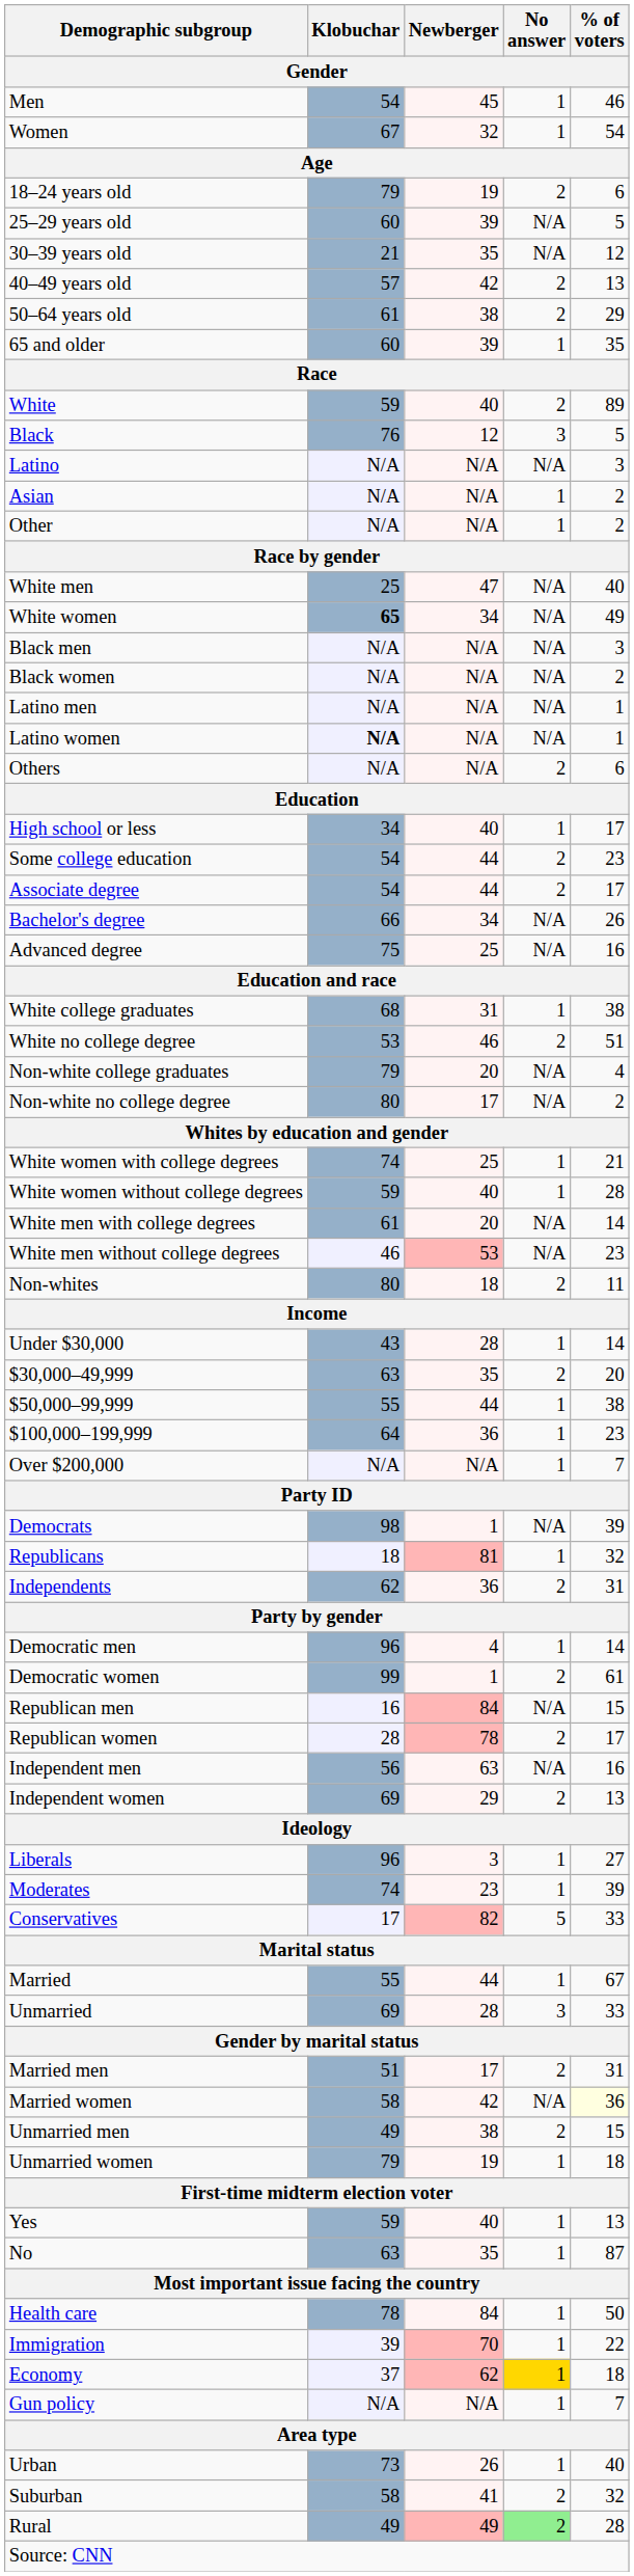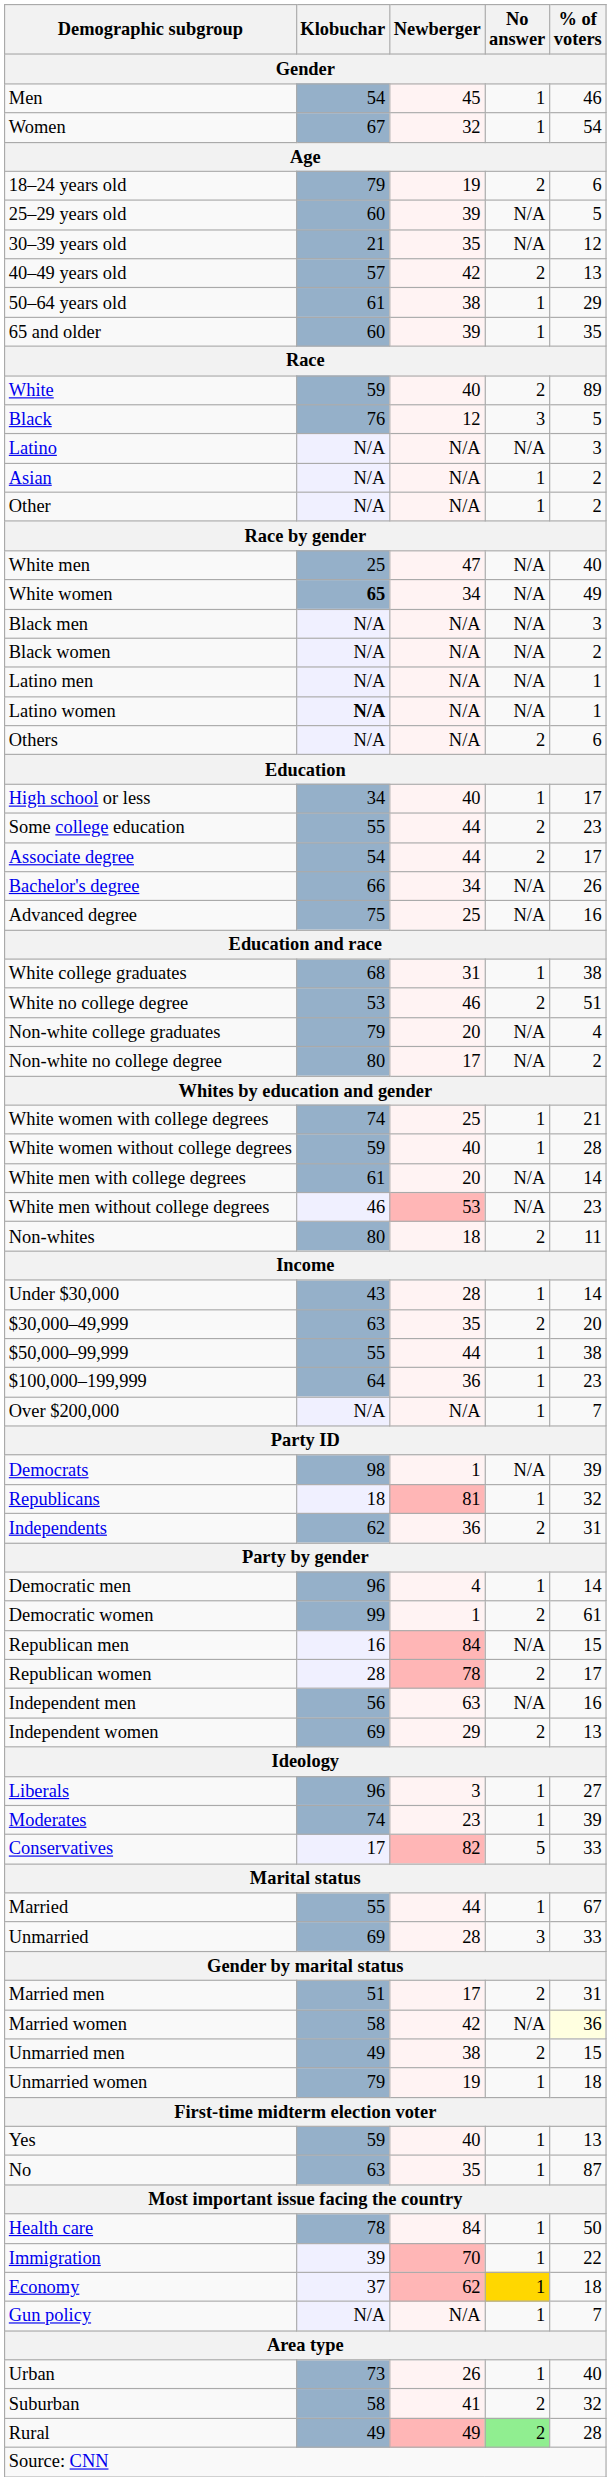 <table class="wikitable">
 <tr>
 <th>Demographic subgroup</th>
 <th>Klobuchar</th>
 <th>Newberger</th>
 <th>No<br>answer</th>
 <th>% of<br>voters</th>
 </tr>
 <tr>
 <th colspan="5">Gender</th>
 </tr>
 <tr>
 <td>Men</td>
 <td style="text-align:right; background:#95b0c9;">54</td>
 <td style="text-align:right; background:#fff3f3;">45</td>
 <td style="text-align:right;">1</td>
 <td style="text-align:right;">46</td>
 </tr>
 <tr>
 <td>Women</td>
 <td style="text-align:right; background:#95b0c9;">67</td>
 <td style="text-align:right; background:#fff3f3;">32</td>
 <td style="text-align:right;">1</td>
 <td style="text-align:right;">54</td>
 </tr>
 <tr>
 <th colspan="5">Age</th>
 </tr>
 <tr>
 <td>18–24 years old</td>
 <td style="text-align:right; background:#95b0c9;">79</td>
 <td style="text-align:right; background:#fff3f3;">19</td>
 <td style="text-align:right;">2</td>
 <td style="text-align:right;">6</td>
 </tr>
 <tr>
 <td>25–29 years old</td>
 <td style="text-align:right; background:#95b0c9;">60</td>
 <td style="text-align:right; background:#fff3f3;">39</td>
 <td style="text-align:right;">N/A</td>
 <td style="text-align:right;">5</td>
 </tr>
 <tr>
 <td>30–39 years old</td>
 <td style="text-align:right; background:#95b0c9;">21</td>
 <td style="text-align:right; background:#fff3f3;">35</td>
 <td style="text-align:right;">N/A</td>
 <td style="text-align:right;">12</td>
 </tr>
 <tr>
 <td>40–49 years old</td>
 <td style="text-align:right; background:#95b0c9;">57</td>
 <td style="text-align:right; background:#fff3f3;">42</td>
 <td style="text-align:right;">2</td>
 <td style="text-align:right;">13</td>
 </tr>
 <tr>
 <td>50–64 years old</td>
 <td style="text-align:right; background:#95b0c9;">61</td>
 <td style="text-align:right; background:#fff3f3;">38</td>
-<td style="text-align:right;">2</td>
+<td style="text-align:right;">1</td>
 <td style="text-align:right;">29</td>
 </tr>
 <tr>
 <td>65 and older</td>
 <td style="text-align:right; background:#95b0c9;">60</td>
 <td style="text-align:right; background:#fff3f3;">39</td>
 <td style="text-align:right;">1</td>
 <td style="text-align:right;">35</td>
 </tr>
 <tr>
 <th colspan="5">Race</th>
 </tr>
 <tr>
 <td><a href='#'>White</a></td>
 <td style="text-align:right; background:#95b0c9;">59</td>
 <td style="text-align:right; background:#fff3f3;">40</td>
 <td style="text-align:right;">2</td>
 <td style="text-align:right;">89</td>
 </tr>
 <tr>
 <td><a href='#'>Black</a></td>
 <td style="text-align:right; background:#95b0c9;">76</td>
 <td style="text-align:right; background:#fff3f3;">12</td>
 <td style="text-align:right;">3</td>
 <td style="text-align:right;">5</td>
 </tr>
 <tr>
 <td><a href='#'>Latino</a></td>
 <td style="text-align:right; background:#f0f0ff;">N/A</td>
 <td style="text-align:right; background:#fff3f3;">N/A</td>
 <td style="text-align:right;">N/A</td>
 <td style="text-align:right;">3</td>
 </tr>
 <tr>
 <td><a href='#'>Asian</a></td>
 <td style="text-align:right; background:#f0f0ff;">N/A</td>
 <td style="text-align:right; background:#fff3f3;">N/A</td>
 <td style="text-align:right;">1</td>
 <td style="text-align:right;">2</td>
 </tr>
 <tr>
 <td>Other</td>
 <td style="text-align:right; background:#f0f0ff;">N/A</td>
 <td style="text-align:right; background:#fff3f3;">N/A</td>
 <td style="text-align:right;">1</td>
 <td style="text-align:right;">2</td>
 </tr>
 <tr>
 <th colspan="5">Race by gender</th>
 </tr>
 <tr>
 <td>White men</td>
 <td style="text-align:right; background:#95b0c9;">25</td>
 <td style="text-align:right; background:#fff3f3;">47</td>
 <td style="text-align:right;">N/A</td>
 <td style="text-align:right;">40</td>
 </tr>
 <tr>
 <td>White women</td>
 <td style="text-align:right; background:#95b0c9;"><strong>65</strong></td>
 <td style="text-align:right; background:#fff3f3;">34</td>
 <td style="text-align:right;">N/A</td>
 <td style="text-align:right;">49</td>
 </tr>
 <tr>
 <td>Black men</td>
 <td style="text-align:right; background:#f0f0ff;">N/A</td>
 <td style="text-align:right; background:#fff3f3;">N/A</td>
 <td style="text-align:right;">N/A</td>
 <td style="text-align:right;">3</td>
 </tr>
 <tr>
 <td>Black women</td>
 <td style="text-align:right; background:#f0f0ff;">N/A</td>
 <td style="text-align:right; background:#fff3f3;">N/A</td>
 <td style="text-align:right;">N/A</td>
 <td style="text-align:right;">2</td>
 </tr>
 <tr>
 <td>Latino men</td>
 <td style="text-align:right; background:#f0f0ff;">N/A</td>
 <td style="text-align:right; background:#fff3f3;">N/A</td>
 <td style="text-align:right;">N/A</td>
 <td style="text-align:right;">1</td>
 </tr>
 <tr>
 <td>Latino women</td>
 <td style="text-align:right; background:#f0f0ff;"><strong>N/A</strong></td>
 <td style="text-align:right; background:#fff3f3;">N/A</td>
 <td style="text-align:right;">N/A</td>
 <td style="text-align:right;">1</td>
 </tr>
 <tr>
 <td>Others</td>
 <td style="text-align:right; background:#f0f0ff;">N/A</td>
 <td style="text-align:right; background:#fff3f3;">N/A</td>
 <td style="text-align:right;">2</td>
 <td style="text-align:right;">6</td>
 </tr>
 <tr>
 <th colspan="5">Education</th>
 </tr>
 <tr>
 <td><a href='#'>High school</a> or less</td>
 <td style="text-align:right; background:#95b0c9;">34</td>
 <td style="text-align:right; background:#fff3f3;">40</td>
 <td style="text-align:right;">1</td>
 <td style="text-align:right;">17</td>
 </tr>
 <tr>
 <td>Some <a href='#'>college</a> education</td>
-<td style="text-align:right; background:#95b0c9;">54</td>
+<td style="text-align:right; background:#95b0c9;">55</td>
 <td style="text-align:right; background:#fff3f3;">44</td>
 <td style="text-align:right;">2</td>
 <td style="text-align:right;">23</td>
 </tr>
 <tr>
 <td><a href='#'>Associate degree</a></td>
 <td style="text-align:right; background:#95b0c9;">54</td>
 <td style="text-align:right; background:#fff3f3;">44</td>
 <td style="text-align:right;">2</td>
 <td style="text-align:right;">17</td>
 </tr>
 <tr>
 <td><a href='#'>Bachelor's degree</a></td>
 <td style="text-align:right; background:#95b0c9;">66</td>
 <td style="text-align:right; background:#fff3f3;">34</td>
 <td style="text-align:right;">N/A</td>
 <td style="text-align:right;">26</td>
 </tr>
 <tr>
 <td>Advanced degree</td>
 <td style="text-align:right; background:#95b0c9;">75</td>
 <td style="text-align:right; background:#fff3f3;">25</td>
 <td style="text-align:right;">N/A</td>
 <td style="text-align:right;">16</td>
 </tr>
 <tr>
 <th colspan="5">Education and race</th>
 </tr>
 <tr>
 <td>White college graduates</td>
 <td style="text-align:right; background:#95b0c9;">68</td>
 <td style="text-align:right; background:#fff3f3;">31</td>
 <td style="text-align:right;">1</td>
 <td style="text-align:right;">38</td>
 </tr>
 <tr>
 <td>White no college degree</td>
 <td style="text-align:right; background:#95b0c9;">53</td>
 <td style="text-align:right; background:#fff3f3;">46</td>
 <td style="text-align:right;">2</td>
 <td style="text-align:right;">51</td>
 </tr>
 <tr>
 <td>Non-white college graduates</td>
 <td style="text-align:right; background:#95b0c9;">79</td>
 <td style="text-align:right; background:#fff3f3;">20</td>
 <td style="text-align:right;">N/A</td>
 <td style="text-align:right;">4</td>
 </tr>
 <tr>
 <td>Non-white no college degree</td>
 <td style="text-align:right; background:#95b0c9;">80</td>
 <td style="text-align:right; background:#fff3f3;">17</td>
 <td style="text-align:right;">N/A</td>
 <td style="text-align:right;">2</td>
 </tr>
 <tr>
 <th colspan="5">Whites by education and gender</th>
 </tr>
 <tr>
 <td>White women with college degrees</td>
 <td style="text-align:right; background:#95b0c9;">74</td>
 <td style="text-align:right; background:#fff3f3;">25</td>
 <td style="text-align:right;">1</td>
 <td style="text-align:right;">21</td>
 </tr>
 <tr>
 <td>White women without college degrees</td>
 <td style="text-align:right; background:#95b0c9;">59</td>
 <td style="text-align:right; background:#fff3f3;">40</td>
 <td style="text-align:right;">1</td>
 <td style="text-align:right;">28</td>
 </tr>
 <tr>
 <td>White men with college degrees</td>
 <td style="text-align:right; background:#95b0c9;">61</td>
 <td style="text-align:right; background:#fff3f3;">20</td>
 <td style="text-align:right;">N/A</td>
 <td style="text-align:right;">14</td>
 </tr>
 <tr>
 <td>White men without college degrees</td>
 <td style="text-align:right; background:#f0f0ff;">46</td>
 <td style="text-align:right; background:#ffb6b6;">53</td>
 <td style="text-align:right;">N/A</td>
 <td style="text-align:right;">23</td>
 </tr>
 <tr>
 <td>Non-whites</td>
 <td style="text-align:right; background:#95b0c9;">80</td>
 <td style="text-align:right; background:#fff3f3;">18</td>
 <td style="text-align:right;">2</td>
 <td style="text-align:right;">11</td>
 </tr>
 <tr>
 <th colspan=5>Income</th>
 </tr>
 <tr>
 <td>Under $30,000</td>
 <td style="text-align:right; background:#95b0c9;">43</td>
 <td style="text-align:right; background:#fff3f3;">28</td>
 <td style="text-align:right;">1</td>
 <td style="text-align:right;">14</td>
 </tr>
 <tr>
 <td>$30,000–49,999</td>
 <td style="text-align:right; background:#95b0c9;">63</td>
 <td style="text-align:right; background:#fff3f3;">35</td>
 <td style="text-align:right;">2</td>
 <td style="text-align:right;">20</td>
 </tr>
 <tr>
 <td>$50,000–99,999</td>
 <td style="text-align:right; background:#95b0c9;">55</td>
 <td style="text-align:right; background:#fff3f3;">44</td>
 <td style="text-align:right;">1</td>
 <td style="text-align:right;">38</td>
 </tr>
 <tr>
 <td>$100,000–199,999</td>
 <td style="text-align:right; background:#95b0c9;">64</td>
 <td style="text-align:right; background:#fff3f3;">36</td>
 <td style="text-align:right;">1</td>
 <td style="text-align:right;">23</td>
 </tr>
 <tr>
 <td>Over $200,000</td>
 <td style="text-align:right; background:#f0f0ff;">N/A</td>
 <td style="text-align:right; background:#fff3f3;">N/A</td>
 <td style="text-align:right;">1</td>
 <td style="text-align:right;">7</td>
 </tr>
 <tr>
 <th colspan="5">Party ID</th>
 </tr>
 <tr>
 <td><a href='#'>Democrats</a></td>
 <td style="text-align:right; background:#95b0c9;">98</td>
 <td style="text-align:right; background:#fff3f3;">1</td>
 <td style="text-align:right;">N/A</td>
 <td style="text-align:right;">39</td>
 </tr>
 <tr>
 <td><a href='#'>Republicans</a></td>
 <td style="text-align:right; background:#f0f0ff;">18</td>
 <td style="text-align:right; background:#ffb6b6;">81</td>
 <td style="text-align:right;">1</td>
 <td style="text-align:right;">32</td>
 </tr>
 <tr>
 <td><a href='#'>Independents</a></td>
 <td style="text-align:right; background:#95b0c9;">62</td>
 <td style="text-align:right; background:#fff3f3;">36</td>
 <td style="text-align:right;">2</td>
 <td style="text-align:right;">31</td>
 </tr>
 <tr>
 <th colspan="5">Party by gender</th>
 </tr>
 <tr>
 <td>Democratic men</td>
 <td style="text-align:right; background:#95b0c9;">96</td>
 <td style="text-align:right; background:#fff3f3;">4</td>
 <td style="text-align:right;">1</td>
 <td style="text-align:right;">14</td>
 </tr>
 <tr>
 <td>Democratic women</td>
 <td style="text-align:right; background:#95b0c9;">99</td>
 <td style="text-align:right; background:#fff3f3;">1</td>
 <td style="text-align:right;">2</td>
 <td style="text-align:right;">61</td>
 </tr>
 <tr>
 <td>Republican men</td>
 <td style="text-align:right; background:#f0f0ff;">16</td>
 <td style="text-align:right; background:#ffb6b6;">84</td>
 <td style="text-align:right;">N/A</td>
 <td style="text-align:right;">15</td>
 </tr>
 <tr>
 <td>Republican women</td>
 <td style="text-align:right; background:#f0f0ff;">28</td>
 <td style="text-align:right; background:#ffb6b6;">78</td>
 <td style="text-align:right;">2</td>
 <td style="text-align:right;">17</td>
 </tr>
 <tr>
 <td>Independent men</td>
 <td style="text-align:right; background:#95b0c9;">56</td>
 <td style="text-align:right; background:#fff3f3;">63</td>
 <td style="text-align:right;">N/A</td>
 <td style="text-align:right;">16</td>
 </tr>
 <tr>
 <td>Independent women</td>
 <td style="text-align:right; background:#95b0c9;">69</td>
 <td style="text-align:right; background:#fff3f3;">29</td>
 <td style="text-align:right;">2</td>
 <td style="text-align:right;">13</td>
 </tr>
 <tr>
 <th colspan="5">Ideology</th>
 </tr>
 <tr>
 <td><a href='#'>Liberals</a></td>
 <td style="text-align:right; background:#95b0c9;">96</td>
 <td style="text-align:right; background:#fff3f3;">3</td>
 <td style="text-align:right;">1</td>
 <td style="text-align:right;">27</td>
 </tr>
 <tr>
 <td><a href='#'>Moderates</a></td>
 <td style="text-align:right; background:#95b0c9;">74</td>
 <td style="text-align:right; background:#fff3f3;">23</td>
 <td style="text-align:right;">1</td>
 <td style="text-align:right;">39</td>
 </tr>
 <tr>
 <td><a href='#'>Conservatives</a></td>
 <td style="text-align:right; background:#f0f0ff;">17</td>
 <td style="text-align:right; background:#ffb6b6;">82</td>
 <td style="text-align:right;">5</td>
 <td style="text-align:right;">33</td>
 </tr>
 <tr>
 <th colspan="5">Marital status</th>
 </tr>
 <tr>
 <td>Married</td>
 <td style="text-align:right; background:#95b0c9;">55</td>
 <td style="text-align:right; background:#fff3f3;">44</td>
 <td style="text-align:right;">1</td>
 <td style="text-align:right;">67</td>
 </tr>
 <tr>
 <td>Unmarried</td>
 <td style="text-align:right; background:#95b0c9;">69</td>
 <td style="text-align:right; background:#fff3f3;">28</td>
 <td style="text-align:right;">3</td>
 <td style="text-align:right;">33</td>
 </tr>
 <tr>
 <th colspan="5">Gender by marital status</th>
 </tr>
 <tr>
 <td>Married men</td>
 <td style="text-align:right; background:#95b0c9;">51</td>
 <td style="text-align:right; background:#fff3f3;">17</td>
 <td style="text-align:right;">2</td>
 <td style="text-align:right;">31</td>
 </tr>
 <tr>
 <td>Married women</td>
 <td style="text-align:right; background:#95b0c9;">58</td>
 <td style="text-align:right; background:#fff3f3;">42</td>
 <td style="text-align:right;">N/A</td>
 <td style="background: lightyellow; text-align:right;">36</td>
 </tr>
 <tr>
 <td>Unmarried men</td>
 <td style="text-align:right; background:#95b0c9;">49</td>
 <td style="text-align:right; background:#fff3f3;">38</td>
 <td style="text-align:right;">2</td>
 <td style="text-align:right;">15</td>
 </tr>
 <tr>
 <td>Unmarried women</td>
 <td style="text-align:right; background:#95b0c9;">79</td>
 <td style="text-align:right; background:#fff3f3;">19</td>
 <td style="text-align:right;">1</td>
 <td style="text-align:right;">18</td>
 </tr>
 <tr>
 <th colspan="5">First-time midterm election voter</th>
 </tr>
 <tr>
 <td>Yes</td>
 <td style="text-align:right; background:#95b0c9;">59</td>
 <td style="text-align:right; background:#fff3f3;">40</td>
 <td style="text-align:right;">1</td>
 <td style="text-align:right;">13</td>
 </tr>
 <tr>
 <td>No</td>
 <td style="text-align:right; background:#95b0c9;">63</td>
 <td style="text-align:right; background:#fff3f3;">35</td>
 <td style="text-align:right;">1</td>
 <td style="text-align:right;">87</td>
 </tr>
 <tr>
 <th colspan="5">Most important issue facing the country</th>
 </tr>
 <tr>
 <td><a href='#'>Health care</a></td>
 <td style="text-align:right; background:#95b0c9;">78</td>
 <td style="text-align:right; background:#fff3f3;">84</td>
 <td style="text-align:right;">1</td>
 <td style="text-align:right;">50</td>
 </tr>
 <tr>
 <td><a href='#'>Immigration</a></td>
 <td style="text-align:right; background:#f0f0ff;">39</td>
 <td style="text-align:right; background:#ffb6b6;">70</td>
 <td style="text-align:right;">1</td>
 <td style="text-align:right;">22</td>
 </tr>
 <tr>
 <td><a href='#'>Economy</a></td>
 <td style="text-align:right; background:#f0f0ff;">37</td>
 <td style="text-align:right; background:#ffb6b6;">62</td>
 <td style="background: gold; text-align:right;">1</td>
 <td style="text-align:right;">18</td>
 </tr>
 <tr>
 <td><a href='#'>Gun policy</a></td>
 <td style="text-align:right; background:#f0f0ff;">N/A</td>
 <td style="text-align:right; background:#fff3f3;">N/A</td>
 <td style="text-align:right;">1</td>
 <td style="text-align:right;">7</td>
 </tr>
 <tr>
 <th colspan="5">Area type</th>
 </tr>
 <tr>
 <td>Urban</td>
 <td style="text-align:right; background:#95b0c9;">73</td>
 <td style="text-align:right; background:#fff3f3;">26</td>
 <td style="text-align:right;">1</td>
 <td style="text-align:right;">40</td>
 </tr>
 <tr>
 <td>Suburban</td>
 <td style="text-align:right; background:#95b0c9;">58</td>
 <td style="text-align:right; background:#fff3f3;">41</td>
 <td style="text-align:right;">2</td>
 <td style="text-align:right;">32</td>
 </tr>
 <tr>
 <td>Rural</td>
 <td style="text-align:right; background:#95b0c9;">49</td>
 <td style="text-align:right; background:#ffb6b6;">49</td>
 <td style="background: lightgreen; text-align:right;">2</td>
 <td style="text-align:right;">28</td>
 </tr>
 <tr>
 <td colspan="5">Source: <a href='#'>CNN</a></td>
 </tr>
 </table>
